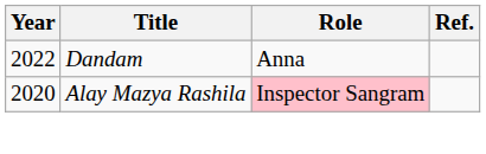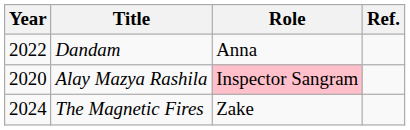 <table class="wikitable">
 <tr>
 <th>Year</th>
 <th>Title</th>
 <th>Role</th>
 <th>Ref.</th>
 </tr>
 <tr>
 <td>2022</td>
 <td><em>Dandam</em></td>
 <td>Anna</td>
 <td></td>
 </tr>
 <tr>
 <td>2020</td>
 <td><em>Alay Mazya Rashila</em></td>
 <td style="background: pink;">Inspector Sangram</td>
 <td></td>
 </tr>
+<tr>
+<td>2024</td>
+<td><em>The Magnetic Fires</em></td>
+<td>Zake</td>
+<td></td>
+</tr>
 </table>
